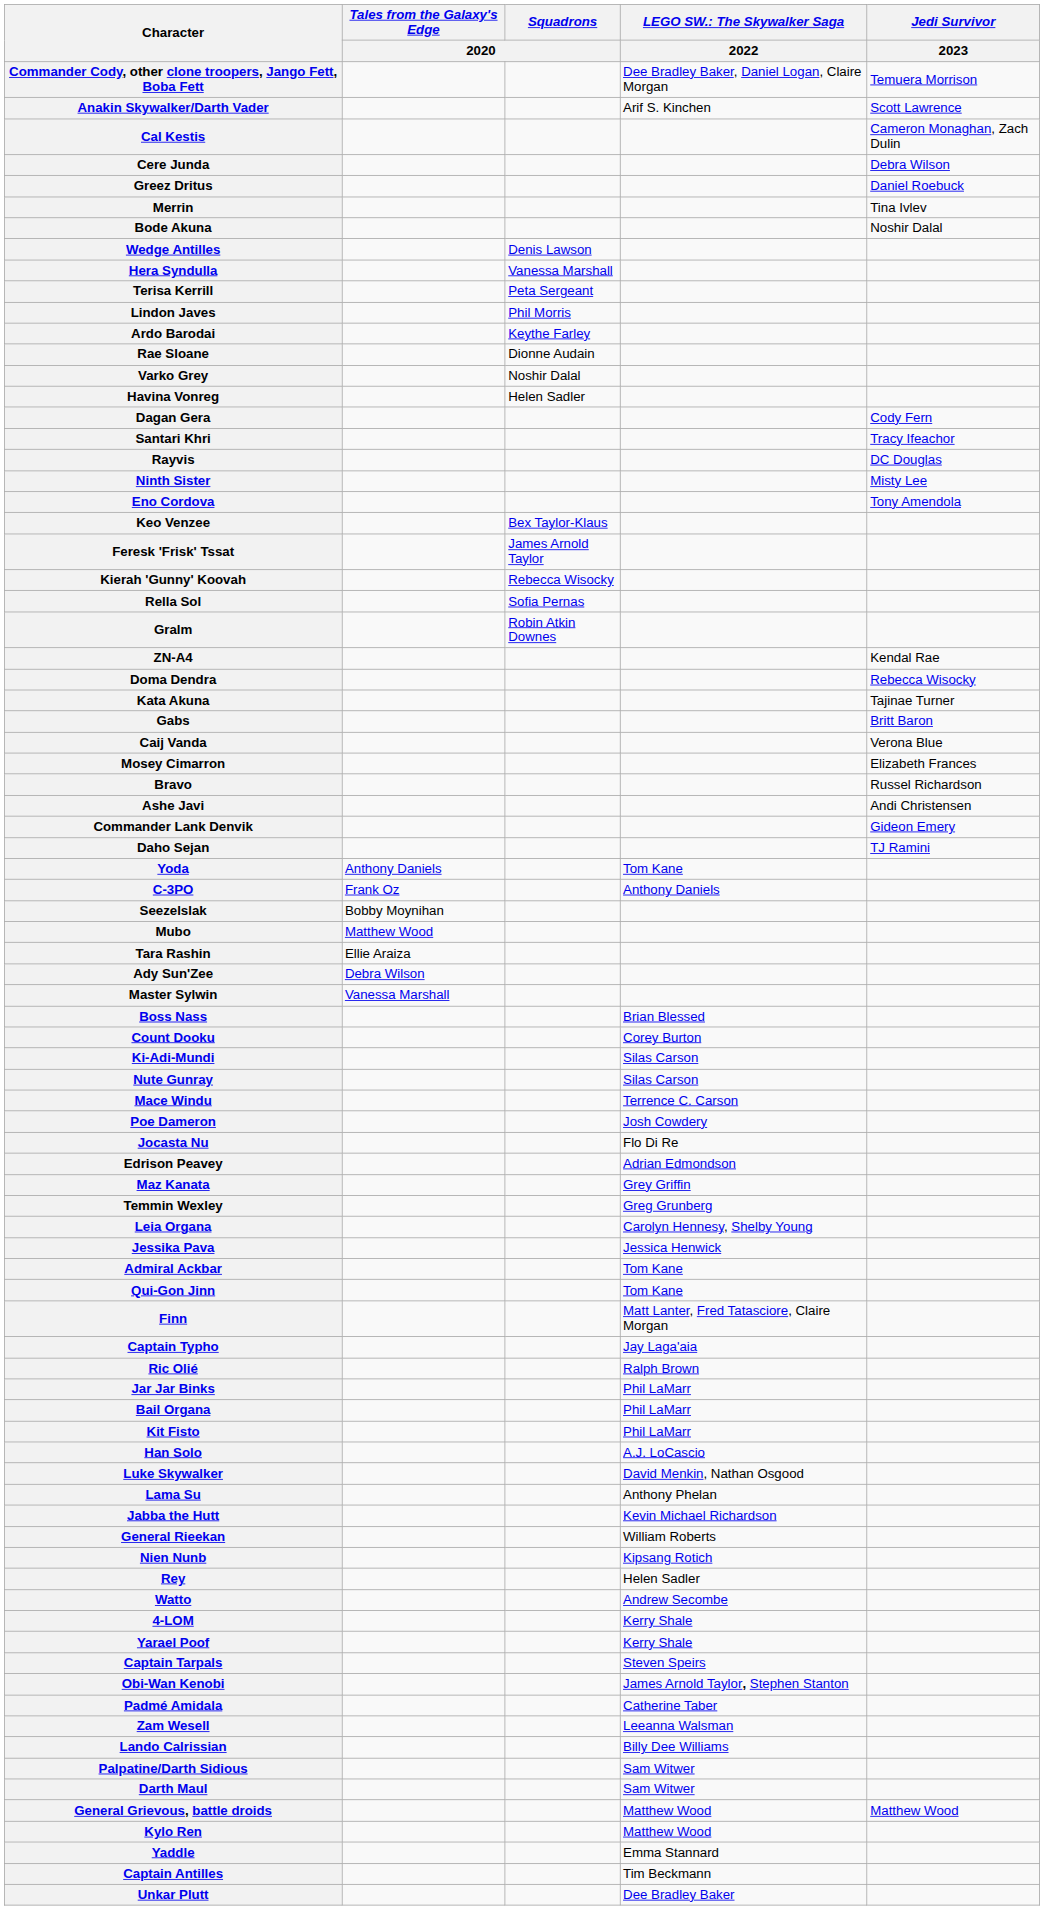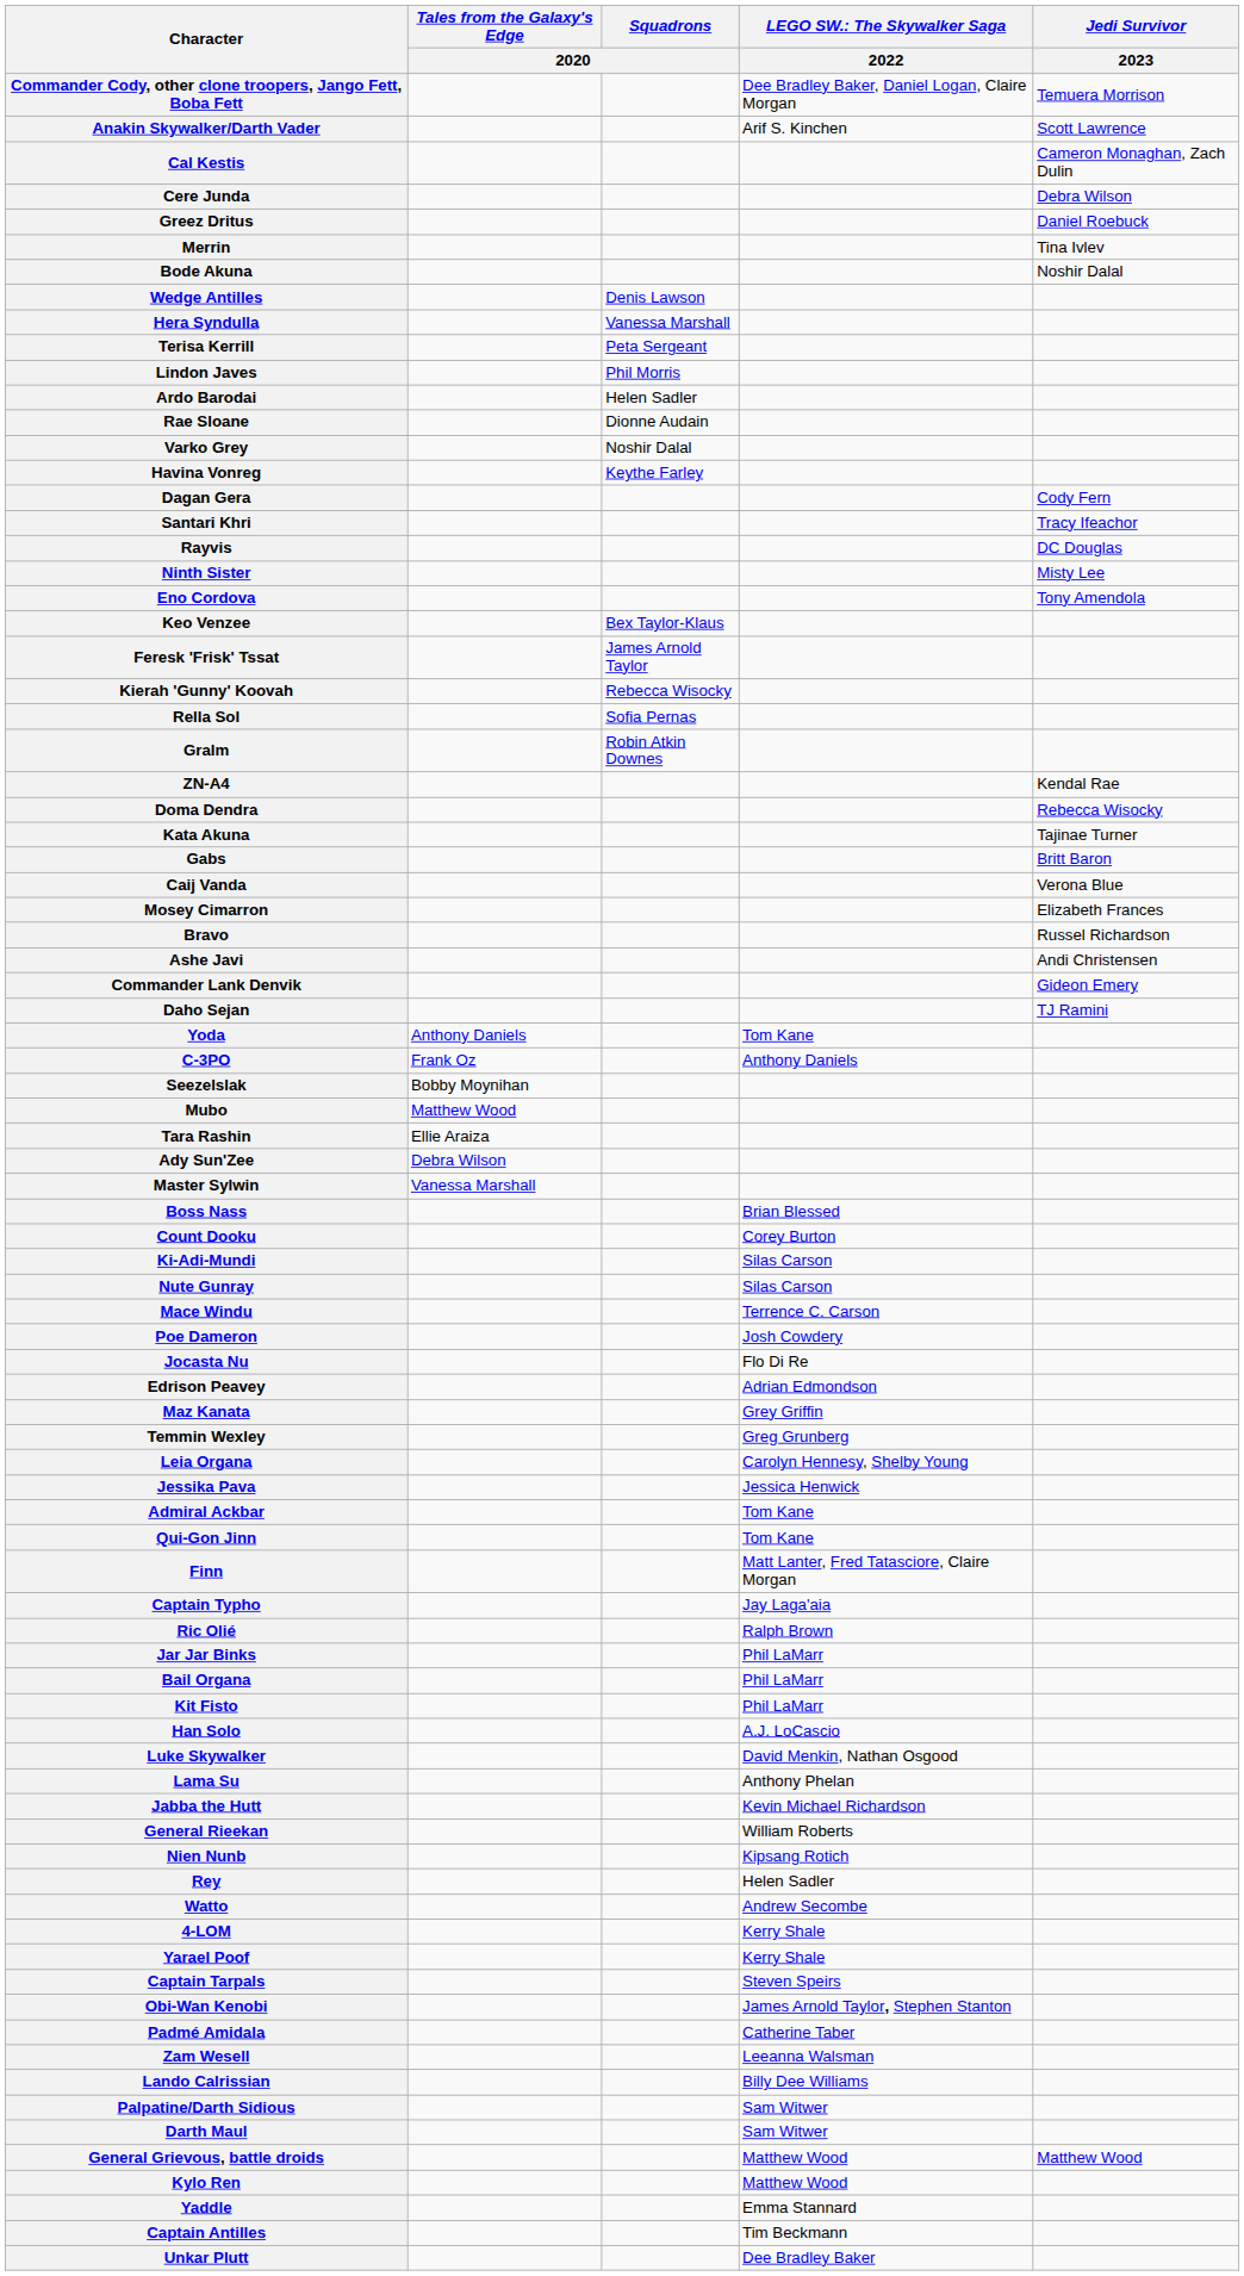 <table class="wikitable">
 <tr>
 <th rowspan="2">Character</th>
 <th><em><a href='#'>Tales from the Galaxy's Edge</a></em></th>
 <th><a href='#'><em>Squadrons</em></a></th>
 <th><a href='#'><em>LEGO SW.: The Skywalker Saga</em></a></th>
 <th><a href='#'><em>Jedi Survivor</em></a></th>
 </tr>
 <tr>
 <th colspan="2">2020</th>
 <th>2022</th>
 <th>2023</th>
 </tr>
 <tr>
 <th><a href='#'>Commander Cody</a>, other <a href='#'>clone troopers</a>, <a href='#'>Jango Fett</a>, <a href='#'>Boba Fett</a></th>
 <td></td>
 <td></td>
 <td><a href='#'>Dee Bradley Baker</a>, <a href='#'>Daniel Logan</a>, Claire Morgan</td>
 <td><a href='#'>Temuera Morrison</a></td>
 </tr>
 <tr>
 <th><a href='#'>Anakin Skywalker/Darth Vader</a></th>
 <td></td>
 <td></td>
 <td>Arif S. Kinchen</td>
 <td><a href='#'>Scott Lawrence</a></td>
 </tr>
 <tr>
 <th scope="row"><a href='#'>Cal Kestis</a></th>
 <td></td>
 <td></td>
 <td></td>
 <td><a href='#'>Cameron Monaghan</a>,<em></em> Zach Dulin</td>
 </tr>
 <tr>
 <th>Cere Junda</th>
 <td></td>
 <td></td>
 <td></td>
 <td><a href='#'>Debra Wilson</a></td>
 </tr>
 <tr>
 <th>Greez Dritus</th>
 <td></td>
 <td></td>
 <td></td>
 <td><a href='#'>Daniel Roebuck</a></td>
 </tr>
 <tr>
 <th>Merrin</th>
 <td></td>
 <td></td>
 <td></td>
 <td>Tina Ivlev</td>
 </tr>
 <tr>
 <th>Bode Akuna</th>
 <td></td>
 <td></td>
 <td></td>
 <td>Noshir Dalal</td>
 </tr>
 <tr>
 <th><a href='#'>Wedge Antilles</a></th>
 <td></td>
 <td><a href='#'>Denis Lawson</a></td>
 <td></td>
 <td></td>
 </tr>
 <tr>
 <th><a href='#'>Hera Syndulla</a></th>
 <td></td>
 <td><a href='#'>Vanessa Marshall</a></td>
 <td></td>
 <td></td>
 </tr>
 <tr>
 <th>Terisa Kerrill</th>
 <td></td>
 <td><a href='#'>Peta Sergeant</a></td>
 <td></td>
 <td></td>
 </tr>
 <tr>
 <th>Lindon Javes</th>
 <td></td>
 <td><a href='#'>Phil Morris</a></td>
 <td></td>
 <td></td>
 </tr>
 <tr>
 <th>Ardo Barodai</th>
 <td></td>
-<td><a href='#'>Keythe Farley</a></td>
+<td>Helen Sadler</td>
 <td></td>
 <td></td>
 </tr>
 <tr>
 <th>Rae Sloane</th>
 <td></td>
 <td>Dionne Audain</td>
 <td></td>
 <td></td>
 </tr>
 <tr>
 <th>Varko Grey</th>
 <td></td>
 <td>Noshir Dalal</td>
 <td></td>
 <td></td>
 </tr>
 <tr>
 <th>Havina Vonreg</th>
 <td></td>
-<td>Helen Sadler</td>
+<td><a href='#'>Keythe Farley</a></td>
 <td></td>
 <td></td>
 </tr>
 <tr>
 <th>Dagan Gera</th>
 <td></td>
 <td></td>
 <td></td>
 <td><a href='#'>Cody Fern</a></td>
 </tr>
 <tr>
 <th>Santari Khri</th>
 <td></td>
 <td></td>
 <td></td>
 <td><a href='#'>Tracy Ifeachor</a></td>
 </tr>
 <tr>
 <th>Rayvis</th>
 <td></td>
 <td></td>
 <td></td>
 <td><a href='#'>DC Douglas</a></td>
 </tr>
 <tr>
 <th><a href='#'>Ninth Sister</a></th>
 <td></td>
 <td></td>
 <td></td>
 <td><a href='#'>Misty Lee</a></td>
 </tr>
 <tr>
 <th><a href='#'>Eno Cordova</a></th>
 <td></td>
 <td></td>
 <td></td>
 <td><a href='#'>Tony Amendola</a></td>
 </tr>
 <tr>
 <th>Keo Venzee</th>
 <td></td>
 <td><a href='#'>Bex Taylor-Klaus</a></td>
 <td></td>
 <td></td>
 </tr>
 <tr>
 <th>Feresk 'Frisk' Tssat</th>
 <td></td>
 <td><a href='#'>James Arnold Taylor</a></td>
 <td></td>
 <td></td>
 </tr>
 <tr>
 <th>Kierah 'Gunny' Koovah</th>
 <td></td>
 <td><a href='#'>Rebecca Wisocky</a></td>
 <td></td>
 <td></td>
 </tr>
 <tr>
 <th>Rella Sol</th>
 <td></td>
 <td><a href='#'>Sofia Pernas</a></td>
 <td></td>
 <td></td>
 </tr>
 <tr>
 <th>Gralm</th>
 <td></td>
 <td><a href='#'>Robin Atkin Downes</a></td>
 <td></td>
 <td></td>
 </tr>
 <tr>
 <th>ZN-A4</th>
 <td></td>
 <td></td>
 <td></td>
 <td>Kendal Rae</td>
 </tr>
 <tr>
 <th>Doma Dendra</th>
 <td></td>
 <td></td>
 <td></td>
 <td><a href='#'>Rebecca Wisocky</a></td>
 </tr>
 <tr>
 <th>Kata Akuna</th>
 <td></td>
 <td></td>
 <td></td>
 <td>Tajinae Turner</td>
 </tr>
 <tr>
 <th>Gabs</th>
 <td></td>
 <td></td>
 <td></td>
 <td><a href='#'>Britt Baron</a></td>
 </tr>
 <tr>
 <th>Caij Vanda</th>
 <td></td>
 <td></td>
 <td></td>
 <td>Verona Blue</td>
 </tr>
 <tr>
 <th>Mosey Cimarron</th>
 <td></td>
 <td></td>
 <td></td>
 <td>Elizabeth Frances</td>
 </tr>
 <tr>
 <th>Bravo</th>
 <td></td>
 <td></td>
 <td></td>
 <td>Russel Richardson</td>
 </tr>
 <tr>
 <th>Ashe Javi</th>
 <td></td>
 <td></td>
 <td></td>
 <td>Andi Christensen</td>
 </tr>
 <tr>
 <th>Commander Lank Denvik</th>
 <td></td>
 <td></td>
 <td></td>
 <td><a href='#'>Gideon Emery</a></td>
 </tr>
 <tr>
 <th>Daho Sejan</th>
 <td></td>
 <td></td>
 <td></td>
 <td><a href='#'>TJ Ramini</a></td>
 </tr>
 <tr>
 <th><a href='#'>Yoda</a></th>
 <td><a href='#'>Anthony Daniels</a></td>
 <td></td>
 <td><a href='#'>Tom Kane</a></td>
 <td></td>
 </tr>
 <tr>
 <th><a href='#'>C-3PO</a></th>
 <td><a href='#'>Frank Oz</a></td>
 <td></td>
 <td><a href='#'>Anthony Daniels</a></td>
 <td></td>
 </tr>
 <tr>
 <th>Seezelslak</th>
 <td>Bobby Moynihan</td>
 <td></td>
 <td></td>
 <td></td>
 </tr>
 <tr>
 <th>Mubo</th>
 <td><a href='#'>Matthew Wood</a></td>
 <td></td>
 <td></td>
 <td></td>
 </tr>
 <tr>
 <th>Tara Rashin</th>
 <td>Ellie Araiza</td>
 <td></td>
 <td></td>
 <td></td>
 </tr>
 <tr>
 <th>Ady Sun'Zee</th>
 <td><a href='#'>Debra Wilson</a></td>
 <td></td>
 <td></td>
 <td></td>
 </tr>
 <tr>
 <th>Master Sylwin</th>
 <td><a href='#'>Vanessa Marshall</a></td>
 <td></td>
 <td></td>
 <td></td>
 </tr>
 <tr>
 <th><a href='#'>Boss Nass</a></th>
 <td></td>
 <td></td>
 <td><a href='#'>Brian Blessed</a></td>
 <td></td>
 </tr>
 <tr>
 <th><a href='#'>Count Dooku</a></th>
 <td></td>
 <td></td>
 <td><a href='#'>Corey Burton</a></td>
 <td></td>
 </tr>
 <tr>
 <th><a href='#'>Ki-Adi-Mundi</a><strong></strong></th>
 <td></td>
 <td></td>
 <td><a href='#'>Silas Carson</a></td>
 <td></td>
 </tr>
 <tr>
 <th><a href='#'>Nute Gunray</a><strong></strong></th>
 <td></td>
 <td></td>
 <td><a href='#'>Silas Carson</a></td>
 <td></td>
 </tr>
 <tr>
 <th><a href='#'>Mace Windu</a><strong></strong></th>
 <td></td>
 <td></td>
 <td><a href='#'>Terrence C. Carson</a></td>
 <td></td>
 </tr>
 <tr>
 <th><a href='#'>Poe Dameron</a><strong></strong></th>
 <td></td>
 <td></td>
 <td><a href='#'>Josh Cowdery</a></td>
 <td></td>
 </tr>
 <tr>
 <th><a href='#'>Jocasta Nu</a><strong></strong></th>
 <td></td>
 <td></td>
 <td>Flo Di Re</td>
 <td></td>
 </tr>
 <tr>
 <th>Edrison Peavey<strong></strong></th>
 <td></td>
 <td></td>
 <td><a href='#'>Adrian Edmondson</a></td>
 <td></td>
 </tr>
 <tr>
 <th><a href='#'>Maz Kanata</a><strong></strong></th>
 <td></td>
 <td></td>
 <td><a href='#'>Grey Griffin</a></td>
 <td></td>
 </tr>
 <tr>
 <th>Temmin Wexley<strong></strong></th>
 <td></td>
 <td></td>
 <td><a href='#'>Greg Grunberg</a></td>
 <td></td>
 </tr>
 <tr>
 <th><a href='#'>Leia Organa</a><strong></strong></th>
 <td></td>
 <td></td>
 <td><a href='#'>Carolyn Hennesy</a>, <a href='#'>Shelby Young</a></td>
 <td></td>
 </tr>
 <tr>
 <th><a href='#'>Jessika Pava</a><strong></strong></th>
 <td></td>
 <td></td>
 <td><a href='#'>Jessica Henwick</a></td>
 <td></td>
 </tr>
 <tr>
 <th><a href='#'>Admiral Ackbar</a><strong></strong></th>
 <td></td>
 <td></td>
 <td><a href='#'>Tom Kane</a></td>
 <td></td>
 </tr>
 <tr>
 <th><a href='#'>Qui-Gon Jinn</a><strong></strong></th>
 <td></td>
 <td></td>
 <td><a href='#'>Tom Kane</a></td>
 <td></td>
 </tr>
 <tr>
 <th><a href='#'>Finn</a><strong></strong></th>
 <td></td>
 <td></td>
 <td><a href='#'>Matt Lanter</a>, <a href='#'>Fred Tatasciore</a>, Claire Morgan</td>
 <td></td>
 </tr>
 <tr>
 <th><a href='#'>Captain Typho</a><strong></strong></th>
 <td></td>
 <td></td>
 <td><a href='#'>Jay Laga'aia</a></td>
 <td></td>
 </tr>
 <tr>
 <th><a href='#'>Ric Olié</a><strong></strong></th>
 <td></td>
 <td></td>
 <td><a href='#'>Ralph Brown</a></td>
 <td></td>
 </tr>
 <tr>
 <th><a href='#'>Jar Jar Binks</a><strong></strong></th>
 <td></td>
 <td></td>
 <td><a href='#'>Phil LaMarr</a></td>
 <td></td>
 </tr>
 <tr>
 <th><a href='#'>Bail Organa</a><strong></strong></th>
 <td></td>
 <td></td>
 <td><a href='#'>Phil LaMarr</a></td>
 <td></td>
 </tr>
 <tr>
 <th><a href='#'>Kit Fisto</a><strong></strong></th>
 <td></td>
 <td></td>
 <td><a href='#'>Phil LaMarr</a></td>
 <td></td>
 </tr>
 <tr>
 <th><a href='#'>Han Solo</a><strong></strong></th>
 <td></td>
 <td></td>
 <td><a href='#'>A.J. LoCascio</a></td>
 <td></td>
 </tr>
 <tr>
 <th><a href='#'>Luke Skywalker</a><strong></strong></th>
 <td></td>
 <td></td>
 <td><a href='#'>David Menkin</a>, Nathan Osgood</td>
 <td></td>
 </tr>
 <tr>
 <th><a href='#'>Lama Su</a><strong></strong></th>
 <td></td>
 <td></td>
 <td>Anthony Phelan</td>
 <td></td>
 </tr>
 <tr>
 <th><a href='#'>Jabba the Hutt</a><strong></strong></th>
 <td></td>
 <td></td>
 <td><a href='#'>Kevin Michael Richardson</a></td>
 <td></td>
 </tr>
 <tr>
 <th><a href='#'>General Rieekan</a><strong></strong></th>
 <td></td>
 <td></td>
 <td>William Roberts</td>
 <td></td>
 </tr>
 <tr>
 <th><a href='#'>Nien Nunb</a><strong></strong></th>
 <td></td>
 <td></td>
 <td><a href='#'>Kipsang Rotich</a></td>
 <td></td>
 </tr>
 <tr>
 <th><a href='#'>Rey</a><strong></strong></th>
 <td></td>
 <td></td>
 <td>Helen Sadler</td>
 <td></td>
 </tr>
 <tr>
 <th><a href='#'>Watto</a><strong></strong></th>
 <td></td>
 <td></td>
 <td><a href='#'>Andrew Secombe</a></td>
 <td></td>
 </tr>
 <tr>
 <th><a href='#'>4-LOM</a><strong></strong></th>
 <td></td>
 <td></td>
 <td><a href='#'>Kerry Shale</a></td>
 <td></td>
 </tr>
 <tr>
 <th><a href='#'>Yarael Poof</a><strong></strong></th>
 <td></td>
 <td></td>
 <td><a href='#'>Kerry Shale</a></td>
 <td></td>
 </tr>
 <tr>
 <th><a href='#'>Captain Tarpals</a><strong></strong></th>
 <td></td>
 <td></td>
 <td><a href='#'>Steven Speirs</a></td>
 <td></td>
 </tr>
 <tr>
 <th><a href='#'>Obi-Wan Kenobi</a><strong></strong></th>
 <td></td>
 <td></td>
 <td><a href='#'>James Arnold Taylor</a><strong>,</strong> <a href='#'>Stephen Stanton</a></td>
 <td></td>
 </tr>
 <tr>
 <th><a href='#'>Padmé Amidala</a><strong></strong></th>
 <td></td>
 <td></td>
 <td><a href='#'>Catherine Taber</a></td>
 <td></td>
 </tr>
 <tr>
 <th><a href='#'>Zam Wesell</a><strong></strong></th>
 <td></td>
 <td></td>
 <td><a href='#'>Leeanna Walsman</a></td>
 <td></td>
 </tr>
 <tr>
 <th><a href='#'>Lando Calrissian</a><strong></strong></th>
 <td></td>
 <td></td>
 <td><a href='#'>Billy Dee Williams</a></td>
 <td></td>
 </tr>
 <tr>
 <th><a href='#'>Palpatine/Darth Sidious</a><strong></strong></th>
 <td></td>
 <td></td>
 <td><a href='#'>Sam Witwer</a></td>
 <td></td>
 </tr>
 <tr>
 <th><a href='#'>Darth Maul</a><strong></strong></th>
 <td></td>
 <td></td>
 <td><a href='#'>Sam Witwer</a></td>
 <td></td>
 </tr>
 <tr>
 <th><a href='#'>General Grievous</a>, <a href='#'>battle droids</a><strong></strong></th>
 <td></td>
 <td></td>
 <td><a href='#'>Matthew Wood</a></td>
 <td><a href='#'>Matthew Wood</a></td>
 </tr>
 <tr>
 <th><a href='#'>Kylo Ren</a><strong></strong></th>
 <td></td>
 <td></td>
 <td><a href='#'>Matthew Wood</a></td>
 <td></td>
 </tr>
 <tr>
 <th><a href='#'>Yaddle</a><strong></strong></th>
 <td></td>
 <td></td>
 <td>Emma Stannard</td>
 <td></td>
 </tr>
 <tr>
 <th><a href='#'>Captain Antilles</a><strong></strong></th>
 <td></td>
 <td></td>
 <td>Tim Beckmann</td>
 <td></td>
 </tr>
 <tr>
 <th><a href='#'>Unkar Plutt</a><strong></strong></th>
 <td></td>
 <td></td>
 <td><a href='#'>Dee Bradley Baker</a></td>
 <td></td>
 </tr>
 </table>
